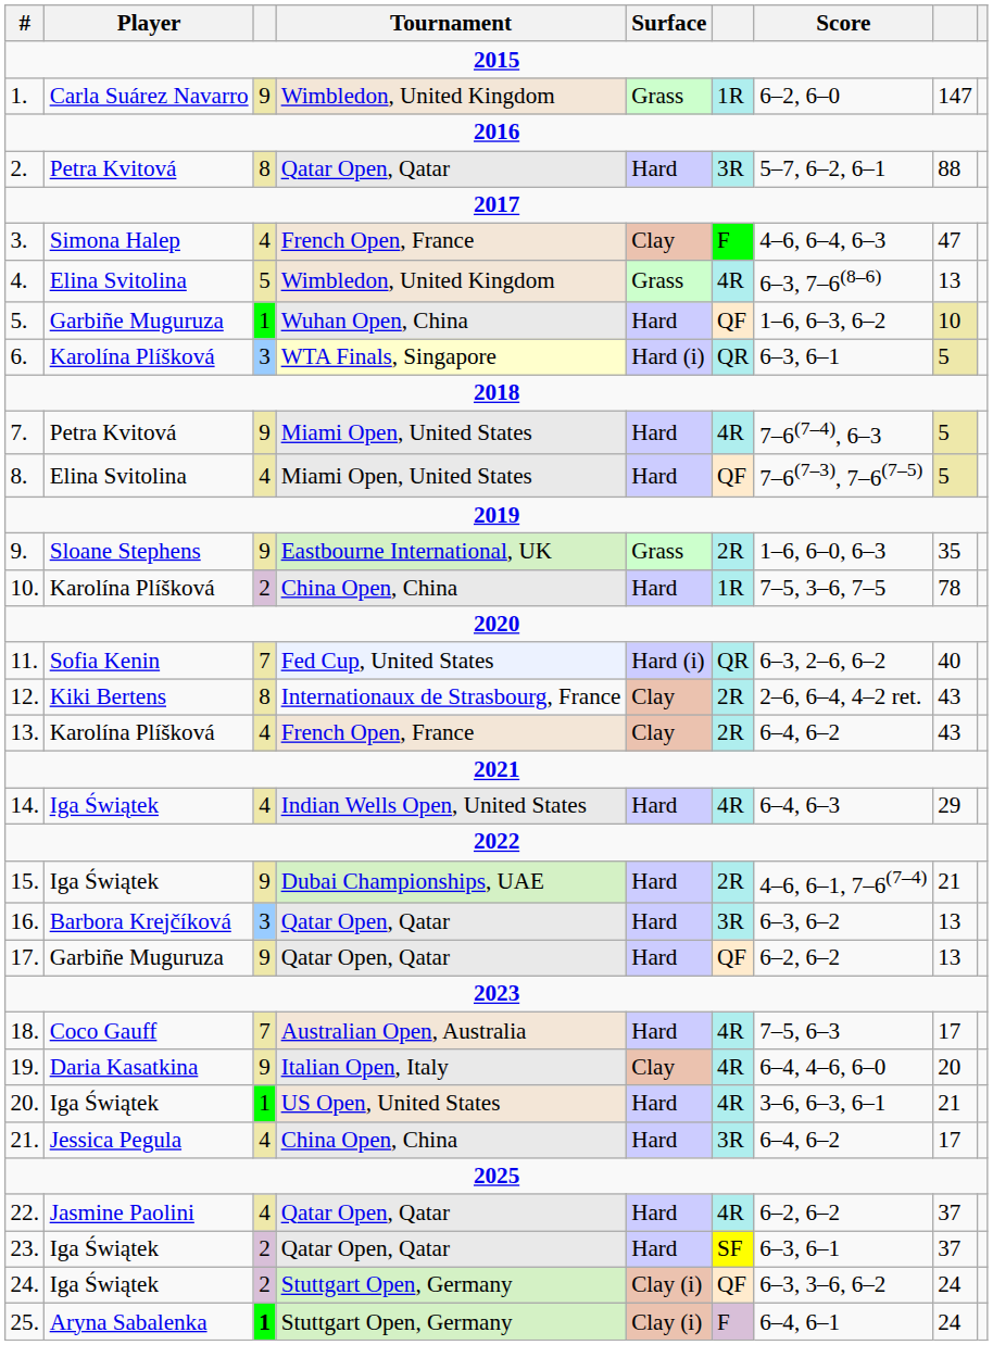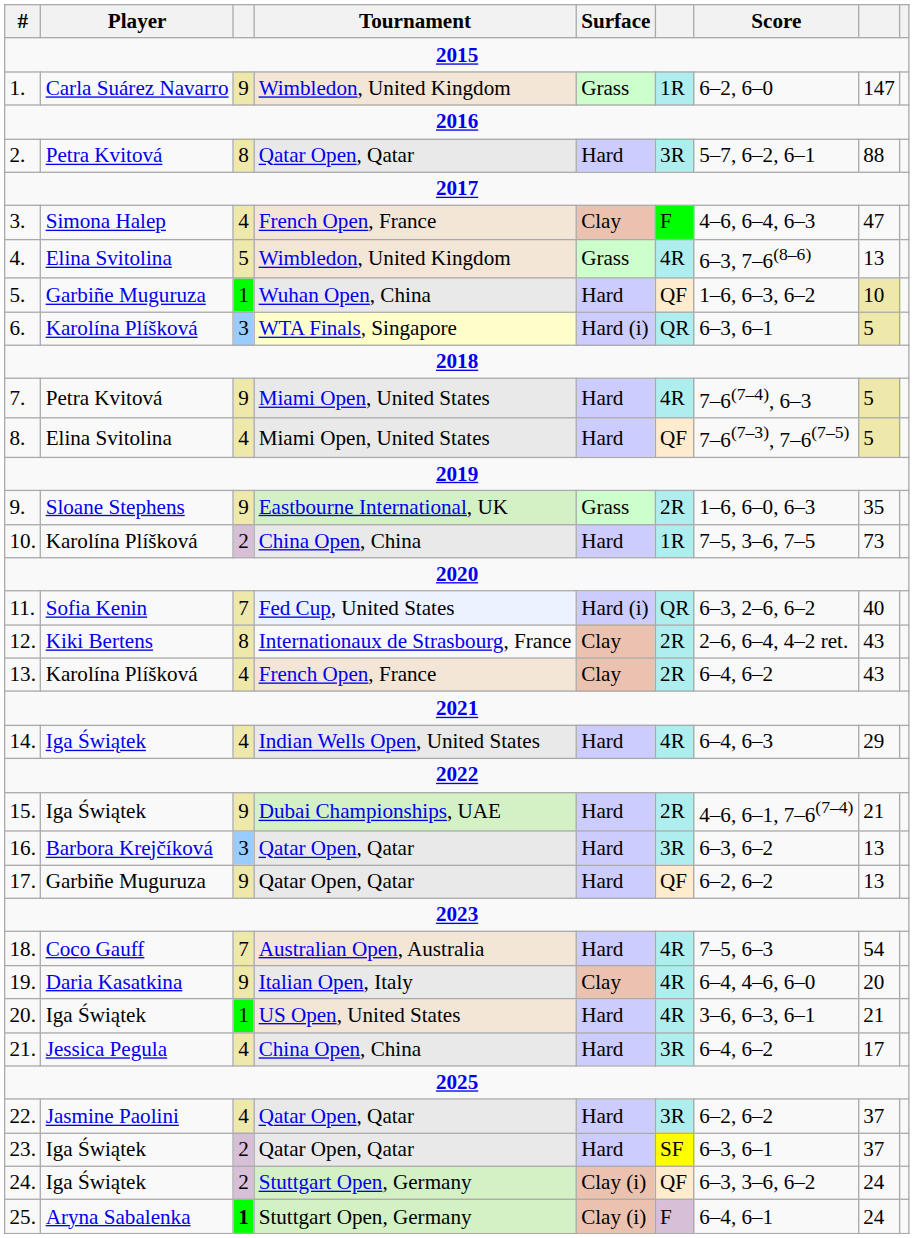 <table class="wikitable sortable">
 <tr>
 <th class="unsortable">#</th>
 <th>Player</th>
 <th></th>
 <th>Tournament</th>
 <th>Surface</th>
 <th class="unsortable"></th>
 <th class="unsortable">Score</th>
 <th class="unsortable"></th>
 <th class="unsortable"></th>
 </tr>
 <tr>
 <td colspan="9" align=center><strong><a href='#'>2015</a></strong></td>
 </tr>
 <tr>
 <td>1.</td>
 <td> <a href='#'>Carla Suárez Navarro</a></td>
 <td style=background:#eee8aa>9</td>
 <td style=background:#f3e6d7><a href='#'>Wimbledon</a>, United Kingdom</td>
 <td style=background:#ccffcc>Grass</td>
 <td style=background:#afeeee>1R</td>
 <td>6–2, 6–0</td>
 <td>147</td>
 <td></td>
 </tr>
 <tr>
 <td colspan="9" align=center><strong><a href='#'>2016</a></strong></td>
 </tr>
 <tr>
 <td>2.</td>
 <td> <a href='#'>Petra Kvitová</a></td>
 <td style=background:#eee8aa>8</td>
 <td style=background:#e9e9e9><a href='#'>Qatar Open</a>, Qatar</td>
 <td style=background:#ccccff>Hard</td>
 <td style=background:#afeeee>3R</td>
 <td>5–7, 6–2, 6–1</td>
 <td>88</td>
 <td></td>
 </tr>
 <tr>
 <td colspan="9" align=center><strong><a href='#'>2017</a></strong></td>
 </tr>
 <tr>
 <td>3.</td>
 <td> <a href='#'>Simona Halep</a></td>
 <td style=background:#eee8aa>4</td>
 <td style=background:#f3e6d7><a href='#'>French Open</a>, France</td>
 <td style=background:#ebc2af>Clay</td>
 <td style=background:lime>F</td>
 <td>4–6, 6–4, 6–3</td>
 <td>47</td>
 <td></td>
 </tr>
 <tr>
 <td>4.</td>
 <td> <a href='#'>Elina Svitolina</a></td>
 <td style=background:#eee8aa>5</td>
 <td style=background:#f3e6d7><a href='#'>Wimbledon</a>, United Kingdom</td>
 <td style=background:#ccffcc>Grass</td>
 <td style=background:#afeeee>4R</td>
 <td>6–3, 7–6<sup>(8–6)</sup></td>
 <td>13</td>
 <td></td>
 </tr>
 <tr>
 <td>5.</td>
 <td> <a href='#'>Garbiñe Muguruza</a></td>
 <td style=background:lime>1</td>
 <td style=background:#e9e9e9><a href='#'>Wuhan Open</a>, China</td>
 <td style=background:#ccccff>Hard</td>
 <td style=background:#ffebcd>QF</td>
 <td>1–6, 6–3, 6–2</td>
 <td style=background:#eee8aa>10</td>
 <td></td>
 </tr>
 <tr>
 <td>6.</td>
 <td> <a href='#'>Karolína Plíšková</a></td>
 <td style=background:#99ccff>3</td>
 <td style=background:#ffffcc><a href='#'>WTA Finals</a>, Singapore</td>
 <td style=background:#ccccff>Hard (i)</td>
 <td style=background:#afeeee>QR</td>
 <td>6–3, 6–1</td>
 <td style=background:#eee8aa>5</td>
 <td></td>
 </tr>
 <tr>
 <td colspan="9" align=center><strong><a href='#'>2018</a></strong></td>
 </tr>
 <tr>
 <td>7.</td>
 <td> Petra Kvitová</td>
 <td style=background:#eee8aa>9</td>
 <td style=background:#e9e9e9><a href='#'>Miami Open</a>, United States</td>
 <td style=background:#ccccff>Hard</td>
 <td style=background:#afeeee>4R</td>
 <td>7–6<sup>(7–4)</sup>, 6–3</td>
 <td style=background:#eee8aa>5</td>
 <td></td>
 </tr>
 <tr>
 <td>8.</td>
 <td> Elina Svitolina</td>
 <td style=background:#eee8aa>4</td>
 <td style=background:#e9e9e9>Miami Open, United States</td>
 <td style=background:#ccccff>Hard</td>
 <td style=background:#ffebcd>QF</td>
 <td>7–6<sup>(7–3)</sup>, 7–6<sup>(7–5)</sup></td>
 <td style=background:#eee8aa>5</td>
 <td></td>
 </tr>
 <tr>
 <td colspan="9" align=center><strong><a href='#'>2019</a></strong></td>
 </tr>
 <tr>
 <td>9.</td>
 <td> <a href='#'>Sloane Stephens</a></td>
 <td style=background:#eee8aa>9</td>
 <td style=background:#d4f1c5><a href='#'>Eastbourne International</a>, UK</td>
 <td style=background:#ccffcc>Grass</td>
 <td style=background:#afeeee>2R</td>
 <td>1–6, 6–0, 6–3</td>
 <td>35</td>
 <td></td>
 </tr>
 <tr>
 <td>10.</td>
 <td> Karolína Plíšková</td>
 <td style=background:thistle>2</td>
 <td style=background:#e9e9e9><a href='#'>China Open</a>, China</td>
 <td style=background:#ccccff>Hard</td>
 <td style=background:#afeeee>1R</td>
 <td>7–5, 3–6, 7–5</td>
-<td>78</td>
+<td>73</td>
 <td></td>
 </tr>
 <tr>
 <td colspan="9" align=center><strong><a href='#'>2020</a></strong></td>
 </tr>
 <tr>
 <td>11.</td>
 <td> <a href='#'>Sofia Kenin</a></td>
 <td style=background:#eee8aa>7</td>
 <td style=background:#ecf2ff><a href='#'>Fed Cup</a>, United States</td>
 <td style=background:#ccccff>Hard (i)</td>
 <td style=background:#afeeee>QR</td>
 <td>6–3, 2–6, 6–2</td>
 <td>40</td>
 <td></td>
 </tr>
 <tr>
 <td>12.</td>
 <td> <a href='#'>Kiki Bertens</a></td>
 <td style=background:#eee8aa>8</td>
 <td><a href='#'>Internationaux de Strasbourg</a>, France</td>
 <td style=background:#ebc2af>Clay</td>
 <td style=background:#afeeee>2R</td>
 <td>2–6, 6–4, 4–2 ret.</td>
 <td>43</td>
 <td></td>
 </tr>
 <tr>
 <td>13.</td>
 <td> Karolína Plíšková</td>
 <td style=background:#eee8aa>4</td>
 <td style=background:#f3e6d7><a href='#'>French Open</a>, France</td>
 <td style=background:#ebc2af>Clay</td>
 <td style=background:#afeeee>2R</td>
 <td>6–4, 6–2</td>
 <td>43</td>
 <td></td>
 </tr>
 <tr>
 <td colspan="9" align=center><strong><a href='#'>2021</a></strong></td>
 </tr>
 <tr>
 <td>14.</td>
 <td> <a href='#'>Iga Świątek</a></td>
 <td style=background:#eee8aa>4</td>
 <td style=background:#e9e9e9><a href='#'>Indian Wells Open</a>, United States</td>
 <td style=background:#ccccff>Hard</td>
 <td style=background:#afeeee>4R</td>
 <td>6–4, 6–3</td>
 <td>29</td>
 <td></td>
 </tr>
 <tr>
 <td colspan="9" align=center><strong><a href='#'>2022</a></strong></td>
 </tr>
 <tr>
 <td>15.</td>
 <td> Iga Świątek</td>
 <td style=background:#eee8aa>9</td>
 <td style=background:#d4f1c5><a href='#'>Dubai Championships</a>, UAE</td>
 <td style=background:#ccccff>Hard</td>
 <td style=background:#afeeee>2R</td>
 <td>4–6, 6–1, 7–6<sup>(7–4)</sup></td>
 <td>21</td>
 <td></td>
 </tr>
 <tr>
 <td>16.</td>
 <td> <a href='#'>Barbora Krejčíková</a></td>
 <td style=background:#99ccff>3</td>
 <td style=background:#e9e9e9><a href='#'>Qatar Open</a>, Qatar</td>
 <td style=background:#ccccff>Hard</td>
 <td style=background:#afeeee>3R</td>
 <td>6–3, 6–2</td>
 <td>13</td>
 <td></td>
 </tr>
 <tr>
 <td>17.</td>
 <td> Garbiñe Muguruza</td>
 <td style=background:#eee8aa>9</td>
 <td style=background:#e9e9e9>Qatar Open, Qatar</td>
 <td style=background:#ccccff>Hard</td>
 <td style=background:#ffebcd>QF</td>
 <td>6–2, 6–2</td>
 <td>13</td>
 <td></td>
 </tr>
 <tr>
 <td colspan="9" align=center><strong><a href='#'>2023</a></strong></td>
 </tr>
 <tr>
 <td>18.</td>
 <td> <a href='#'>Coco Gauff</a></td>
 <td style=background:#eee8aa>7</td>
 <td style=background:#f3e6d7><a href='#'>Australian Open</a>, Australia</td>
 <td style=background:#ccccff>Hard</td>
 <td style=background:#afeeee>4R</td>
 <td>7–5, 6–3</td>
-<td>17</td>
+<td>54</td>
 <td></td>
 </tr>
 <tr>
 <td>19.</td>
 <td> <a href='#'>Daria Kasatkina</a></td>
 <td style=background:#eee8aa>9</td>
 <td style=background:#e9e9e9><a href='#'>Italian Open</a>, Italy</td>
 <td style=background:#ebc2af>Clay</td>
 <td style=background:#afeeee>4R</td>
 <td>6–4, 4–6, 6–0</td>
 <td>20</td>
 <td></td>
 </tr>
 <tr>
 <td>20.</td>
 <td> Iga Świątek</td>
 <td style=background:lime>1</td>
 <td style=background:#f3e6d7><a href='#'>US Open</a>, United States</td>
 <td style=background:#ccccff>Hard</td>
 <td style=background:#afeeee>4R</td>
 <td>3–6, 6–3, 6–1</td>
 <td>21</td>
 <td></td>
 </tr>
 <tr>
 <td>21.</td>
 <td> <a href='#'>Jessica Pegula</a></td>
 <td style=background:#eee8aa>4</td>
 <td style=background:#e9e9e9><a href='#'>China Open</a>, China</td>
 <td style=background:#ccccff>Hard</td>
 <td style=background:#afeeee>3R</td>
 <td>6–4, 6–2</td>
 <td>17</td>
 <td></td>
 </tr>
 <tr>
 <td colspan="9" style="text-align:center"><strong><a href='#'>2025</a></strong></td>
 </tr>
 <tr>
 <td>22.</td>
 <td> <a href='#'>Jasmine Paolini</a></td>
 <td style=background:#eee8aa>4</td>
 <td style=background:#e9e9e9><a href='#'>Qatar Open</a>, Qatar</td>
 <td style=background:#ccccff>Hard</td>
-<td style=background:#afeeee>4R</td>
+<td style=background:#afeeee>3R</td>
 <td>6–2, 6–2</td>
 <td>37</td>
 <td></td>
 </tr>
 <tr>
 <td>23.</td>
 <td> Iga Świątek</td>
 <td style=background:thistle>2</td>
 <td style=background:#e9e9e9>Qatar Open, Qatar</td>
 <td style=background:#ccccff>Hard</td>
 <td style=background:yellow>SF</td>
 <td>6–3, 6–1</td>
 <td>37</td>
 <td></td>
 </tr>
 <tr>
 <td>24.</td>
 <td> Iga Świątek</td>
 <td style=background:thistle>2</td>
 <td style=background:#d4f1c5><a href='#'>Stuttgart Open</a>, Germany</td>
 <td style=background:#ebc2af>Clay (i)</td>
 <td style=background:#ffebcd>QF</td>
 <td>6–3, 3–6, 6–2</td>
 <td>24</td>
 <td></td>
 </tr>
 <tr>
 <td>25.</td>
 <td> <a href='#'>Aryna Sabalenka</a></td>
 <td style=background:lime><strong>1</strong></td>
 <td style=background:#d4f1c5>Stuttgart Open, Germany</td>
 <td style=background:#ebc2af>Clay (i)</td>
 <td style=background:thistle>F</td>
 <td>6–4, 6–1</td>
 <td>24</td>
 <td></td>
 </tr>
 </table>
